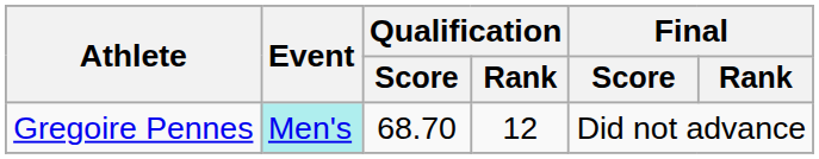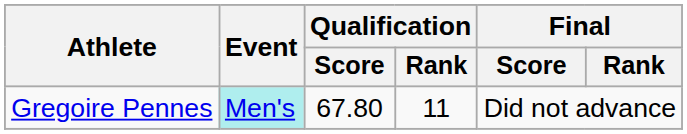 <table class="wikitable" style="font-size:90%">
 <tr>
 <th rowspan="2">Athlete</th>
 <th rowspan="2">Event</th>
 <th colspan="2">Qualification</th>
 <th colspan="2">Final</th>
 </tr>
 <tr style="font-size:95%">
 <th>Score</th>
 <th>Rank</th>
 <th>Score</th>
 <th>Rank</th>
 </tr>
 <tr align=center>
 <td align=left><a href='#'>Gregoire Pennes</a></td>
 <td align=left style="background: paleturquoise;"><a href='#'>Men's</a></td>
-<td>68.70</td>
-<td>12</td>
+<td>67.80</td>
+<td>11</td>
 <td colspan=2>Did not advance</td>
 </tr>
 </table>
